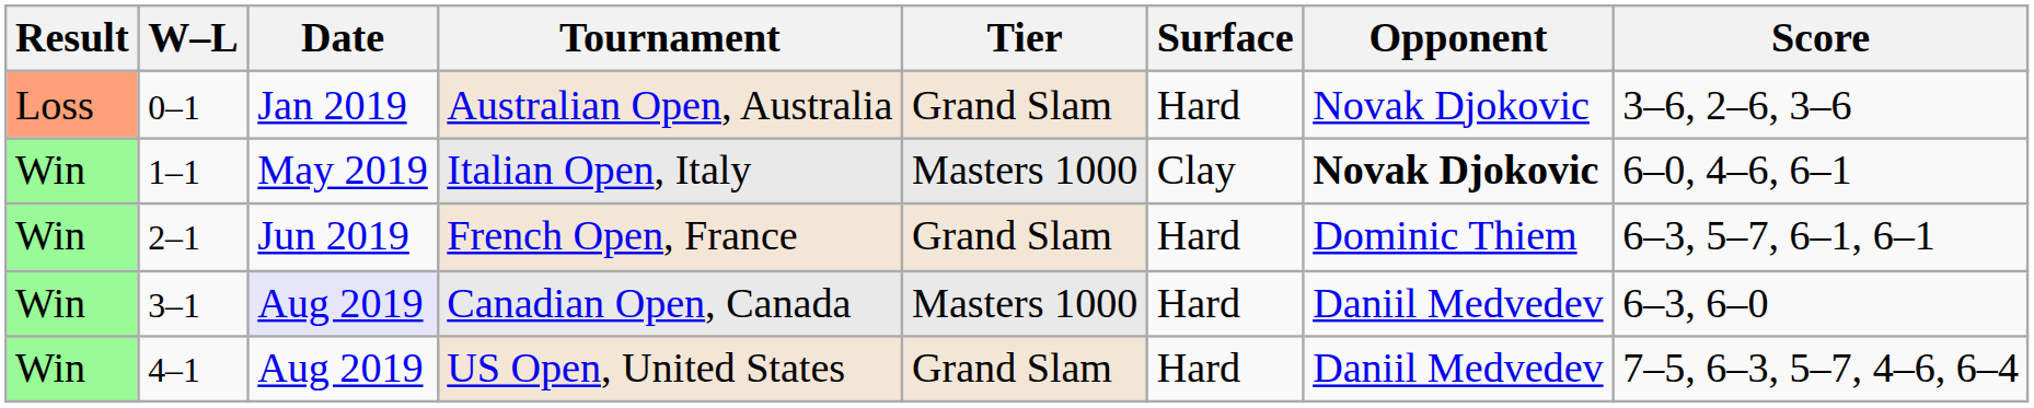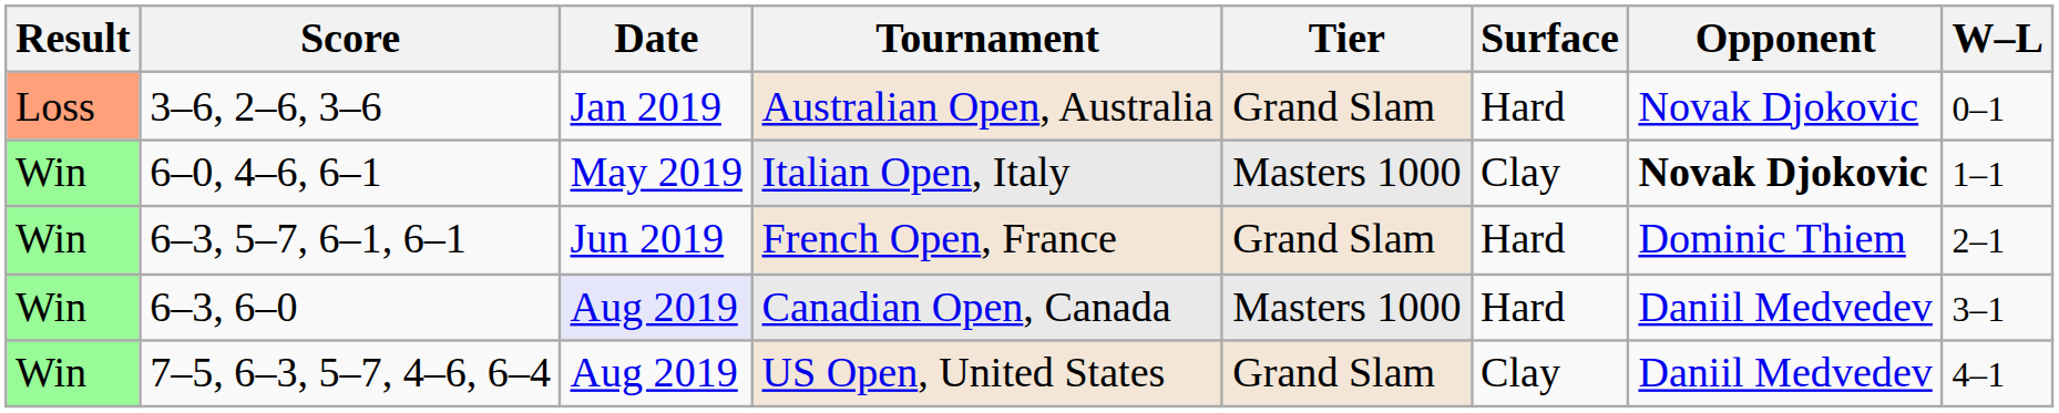 <table class="sortable wikitable">
 <tr>
 <th>Result</th>
-<th class="unsortable">W–L</th>
+<th class="unsortable">Score</th>
 <th>Date</th>
 <th>Tournament</th>
 <th>Tier</th>
 <th>Surface</th>
 <th>Opponent</th>
-<th class="unsortable">Score</th>
+<th class="unsortable">W–L</th>
 </tr>
 <tr>
 <td style="background:#ffa07a;">Loss</td>
-<td><small>0–1</small></td>
+<td>3–6, 2–6, 3–6</td>
 <td><a href='#'>Jan 2019</a></td>
 <td style="background:#F3E6D7;"><a href='#'>Australian Open</a>, Australia</td>
 <td style="background:#F3E6D7;">Grand Slam</td>
 <td>Hard</td>
 <td> <a href='#'>Novak Djokovic</a></td>
-<td>3–6, 2–6, 3–6</td>
+<td><small>0–1</small></td>
 </tr>
 <tr>
 <td style="background:#98FB98;">Win</td>
-<td><small>1–1</small></td>
+<td>6–0, 4–6, 6–1</td>
 <td><a href='#'>May 2019</a></td>
 <td style="background:#e9e9e9;"><a href='#'>Italian Open</a>, Italy</td>
 <td style="background:#e9e9e9;">Masters 1000</td>
 <td>Clay</td>
 <td><strong> Novak Djokovic</strong></td>
-<td>6–0, 4–6, 6–1</td>
+<td><small>1–1</small></td>
 </tr>
 <tr>
 <td style="background:#98FB98;">Win</td>
-<td><small>2–1</small></td>
+<td>6–3, 5–7, 6–1, 6–1</td>
 <td><a href='#'>Jun 2019</a></td>
 <td style="background:#F3E6D7;"><a href='#'>French Open</a>, France</td>
 <td style="background:#F3E6D7;">Grand Slam</td>
 <td>Hard</td>
 <td> <a href='#'>Dominic Thiem</a></td>
-<td>6–3, 5–7, 6–1, 6–1</td>
+<td><small>2–1</small></td>
 </tr>
 <tr>
 <td style="background:#98FB98;">Win</td>
-<td><small>3–1</small></td>
+<td>6–3, 6–0</td>
 <td style="background: lavender;"><a href='#'>Aug 2019</a></td>
 <td style="background:#e9e9e9;"><a href='#'>Canadian Open</a>, Canada</td>
 <td style="background:#e9e9e9;">Masters 1000</td>
 <td>Hard</td>
 <td> <a href='#'>Daniil Medvedev</a></td>
-<td>6–3, 6–0</td>
+<td><small>3–1</small></td>
 </tr>
 <tr>
 <td style="background:#98FB98;">Win</td>
-<td><small>4–1</small></td>
+<td>7–5, 6–3, 5–7, 4–6, 6–4</td>
 <td><a href='#'>Aug 2019</a></td>
 <td style="background:#F3E6D7;"><a href='#'>US Open</a>, United States</td>
 <td style="background:#F3E6D7;">Grand Slam</td>
-<td>Hard</td>
+<td>Clay</td>
 <td> <a href='#'>Daniil Medvedev</a></td>
-<td>7–5, 6–3, 5–7, 4–6, 6–4</td>
+<td><small>4–1</small></td>
 </tr>
 </table>
